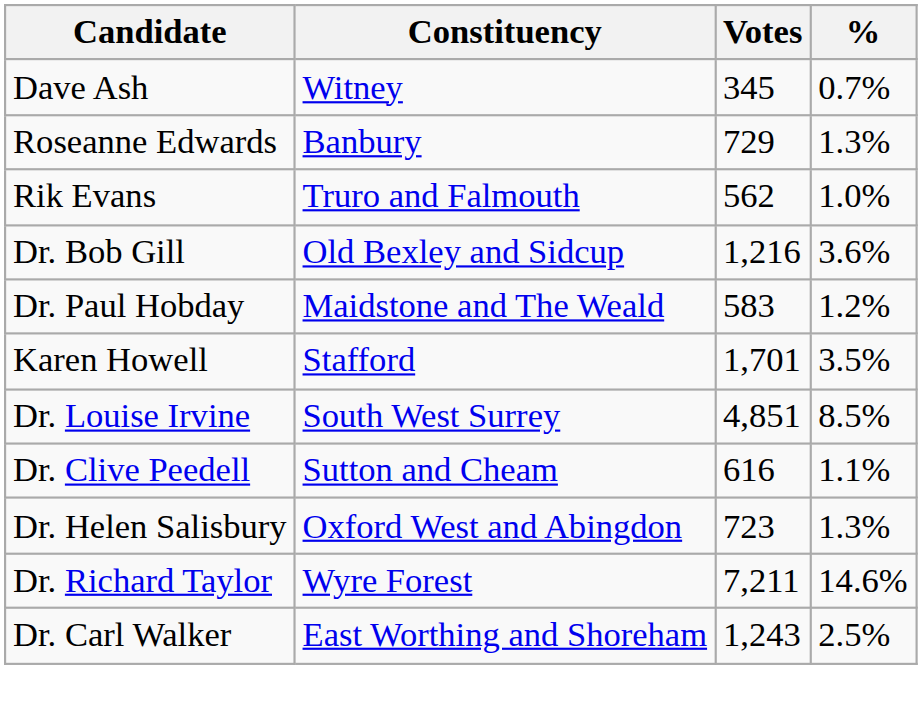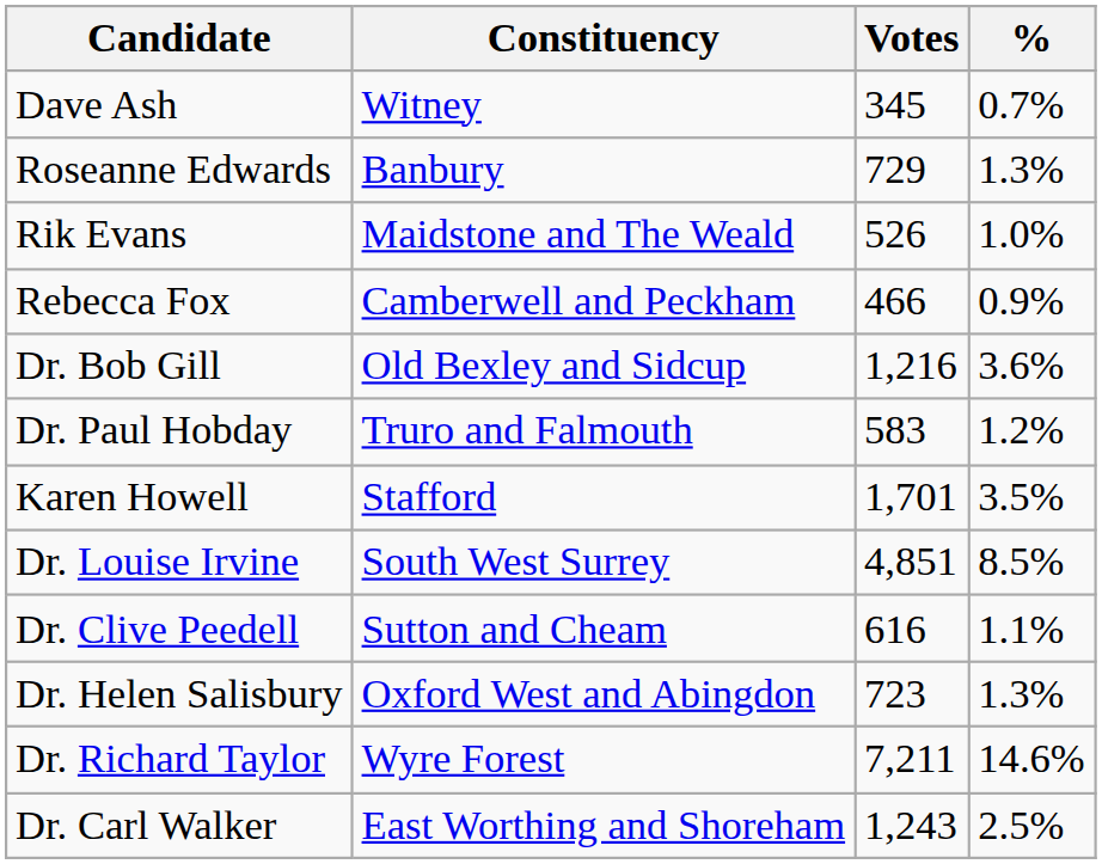 <table class="wikitable">
 <tr>
 <th>Candidate</th>
 <th>Constituency</th>
 <th>Votes</th>
 <th>%</th>
 </tr>
 <tr>
 <td>Dave Ash</td>
 <td><a href='#'>Witney</a></td>
 <td>345</td>
 <td>0.7%</td>
 </tr>
 <tr>
 <td>Roseanne Edwards</td>
 <td><a href='#'>Banbury</a></td>
 <td>729</td>
 <td>1.3%</td>
 </tr>
 <tr>
 <td>Rik Evans</td>
-<td><a href='#'>Truro and Falmouth</a></td>
-<td>562</td>
+<td><a href='#'>Maidstone and The Weald</a></td>
+<td>526</td>
 <td>1.0%</td>
+</tr>
+<tr>
+<td>Rebecca Fox</td>
+<td><a href='#'>Camberwell and Peckham</a></td>
+<td>466</td>
+<td>0.9%</td>
 </tr>
 <tr>
 <td>Dr. Bob Gill</td>
 <td><a href='#'>Old Bexley and Sidcup</a></td>
 <td>1,216</td>
 <td>3.6%</td>
 </tr>
 <tr>
 <td>Dr. Paul Hobday</td>
-<td><a href='#'>Maidstone and The Weald</a></td>
+<td><a href='#'>Truro and Falmouth</a></td>
 <td>583</td>
 <td>1.2%</td>
 </tr>
 <tr>
 <td>Karen Howell</td>
 <td><a href='#'>Stafford</a></td>
 <td>1,701</td>
 <td>3.5%</td>
 </tr>
 <tr>
 <td>Dr. <a href='#'>Louise Irvine</a></td>
 <td><a href='#'>South West Surrey</a></td>
 <td>4,851</td>
 <td>8.5%</td>
 </tr>
 <tr>
 <td>Dr. <a href='#'>Clive Peedell</a></td>
 <td><a href='#'>Sutton and Cheam</a></td>
 <td>616</td>
 <td>1.1%</td>
 </tr>
 <tr>
 <td>Dr. Helen Salisbury</td>
 <td><a href='#'>Oxford West and Abingdon</a></td>
 <td>723</td>
 <td>1.3%</td>
 </tr>
 <tr>
 <td>Dr. <a href='#'>Richard Taylor</a></td>
 <td><a href='#'>Wyre Forest</a></td>
 <td>7,211</td>
 <td>14.6%</td>
 </tr>
 <tr>
 <td>Dr. Carl Walker</td>
 <td><a href='#'>East Worthing and Shoreham</a></td>
 <td>1,243</td>
 <td>2.5%</td>
 </tr>
 </table>
